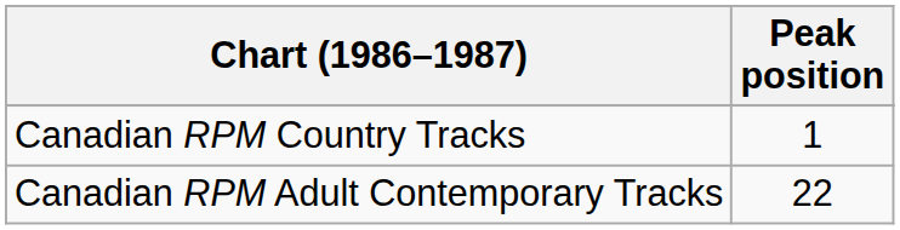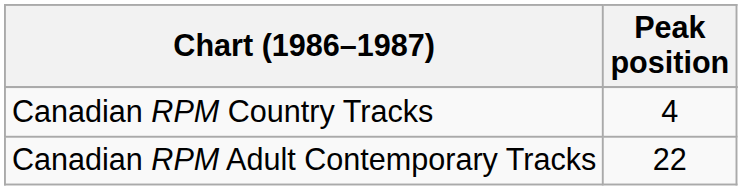 <table class="wikitable sortable">
 <tr>
 <th align="left">Chart (1986–1987)</th>
 <th align="center">Peak<br>position</th>
 </tr>
 <tr>
 </tr>
 <tr>
 <td align="left">Canadian <em>RPM</em> Country Tracks</td>
-<td align="center">1</td>
+<td align="center">4</td>
 </tr>
 <tr>
 <td align="left">Canadian <em>RPM</em> Adult Contemporary Tracks</td>
 <td align="center">22</td>
 </tr>
 </table>
